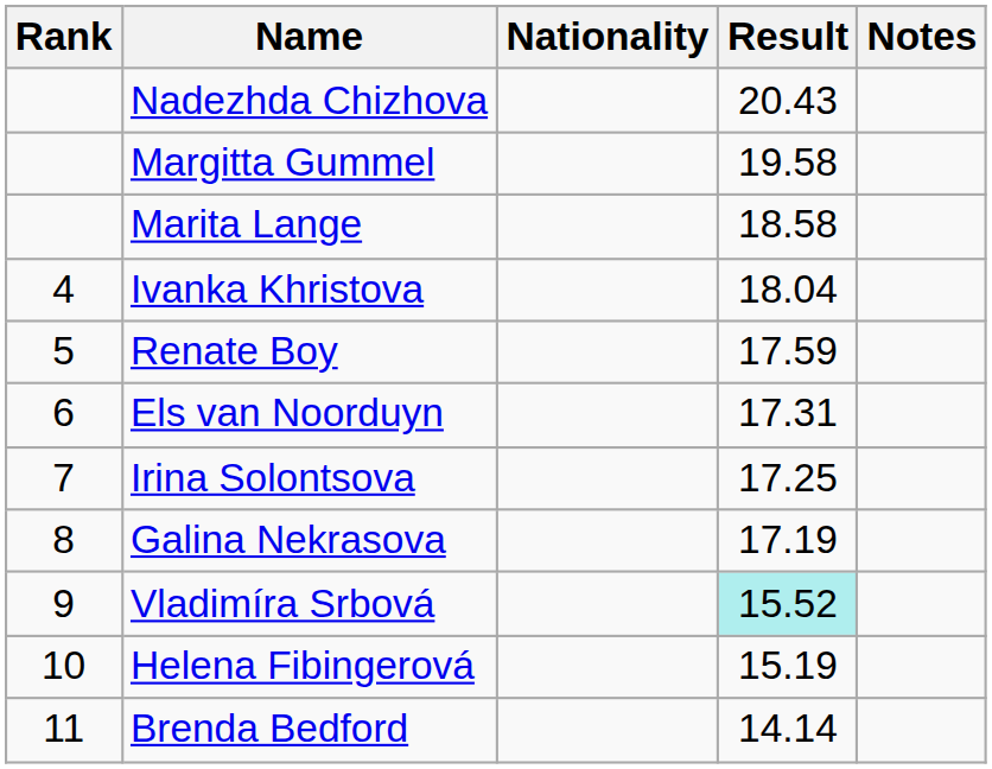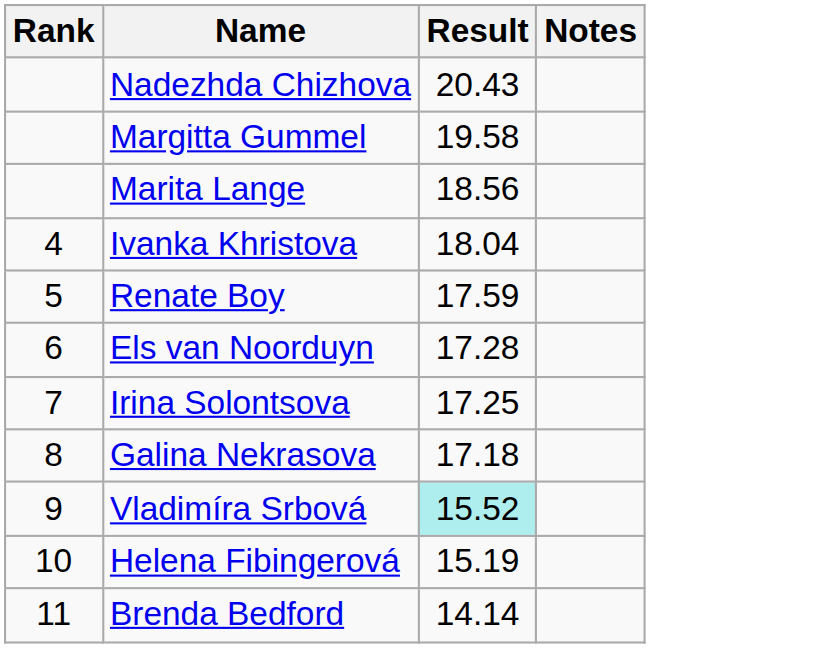 <table class="wikitable sortable" style="text-align:center">
 <tr>
 <th>Rank</th>
 <th>Name</th>
-<th>Nationality</th>
 <th>Result</th>
 <th>Notes</th>
 </tr>
 <tr>
 <td></td>
 <td align=left><a href='#'>Nadezhda Chizhova</a></td>
-<td align=left></td>
 <td>20.43</td>
 <td></td>
 </tr>
 <tr>
 <td></td>
 <td align=left><a href='#'>Margitta Gummel</a></td>
-<td align=left></td>
 <td>19.58</td>
 <td></td>
 </tr>
 <tr>
 <td></td>
 <td align=left><a href='#'>Marita Lange</a></td>
-<td align=left></td>
-<td>18.58</td>
+<td>18.56</td>
 <td></td>
 </tr>
 <tr>
 <td>4</td>
 <td align=left><a href='#'>Ivanka Khristova</a></td>
-<td align=left></td>
 <td>18.04</td>
 <td></td>
 </tr>
 <tr>
 <td>5</td>
 <td align=left><a href='#'>Renate Boy</a></td>
-<td align=left></td>
 <td>17.59</td>
 <td></td>
 </tr>
 <tr>
 <td>6</td>
 <td align=left><a href='#'>Els van Noorduyn</a></td>
-<td align=left></td>
-<td>17.31</td>
+<td>17.28</td>
 <td></td>
 </tr>
 <tr>
 <td>7</td>
 <td align=left><a href='#'>Irina Solontsova</a></td>
-<td align=left></td>
 <td>17.25</td>
 <td></td>
 </tr>
 <tr>
 <td>8</td>
 <td align=left><a href='#'>Galina Nekrasova</a></td>
-<td align=left></td>
-<td>17.19</td>
+<td>17.18</td>
 <td></td>
 </tr>
 <tr>
 <td>9</td>
 <td align=left><a href='#'>Vladimíra Srbová</a></td>
-<td align=left></td>
 <td style="background: paleturquoise;">15.52</td>
 <td></td>
 </tr>
 <tr>
 <td>10</td>
 <td align=left><a href='#'>Helena Fibingerová</a></td>
-<td align=left></td>
 <td>15.19</td>
 <td></td>
 </tr>
 <tr>
 <td>11</td>
 <td align=left><a href='#'>Brenda Bedford</a></td>
-<td align=left></td>
 <td>14.14</td>
 <td></td>
 </tr>
 </table>
